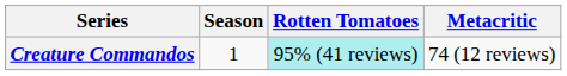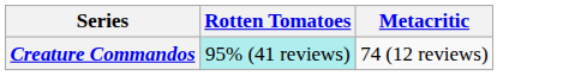 <table class="wikitable plainrowheaders unsortable" style="text-align: center;">
 <tr>
 <th scope="col">Series</th>
-<th scope="col">Season</th>
 <th scope="col"><a href='#'>Rotten Tomatoes</a></th>
 <th scope="col"><a href='#'>Metacritic</a></th>
 </tr>
 <tr>
 <th scope="row"><em><a href='#'>Creature Commandos</a></em></th>
-<td>1</td>
 <td style="background: paleturquoise;">95% (41 reviews)</td>
 <td>74 (12 reviews)</td>
 </tr>
 </table>
